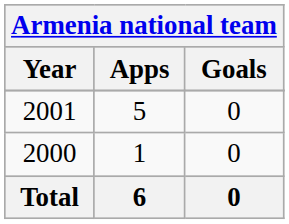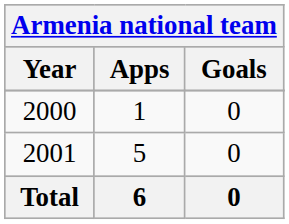 <table class="wikitable" style="text-align:center">
 <tr>
 <th colspan=3><a href='#'>Armenia national team</a></th>
 </tr>
 <tr>
 <th>Year</th>
 <th>Apps</th>
 <th>Goals</th>
 </tr>
 <tr>
 </tr>
 <tr>
-<td>2001</td>
-<td>5</td>
+<td>2000</td>
+<td>1</td>
 <td>0</td>
 </tr>
 <tr>
-<td>2000</td>
-<td>1</td>
+<td>2001</td>
+<td>5</td>
 <td>0</td>
 </tr>
 <tr>
 <th>Total</th>
 <th>6</th>
 <th>0</th>
 </tr>
 </table>
